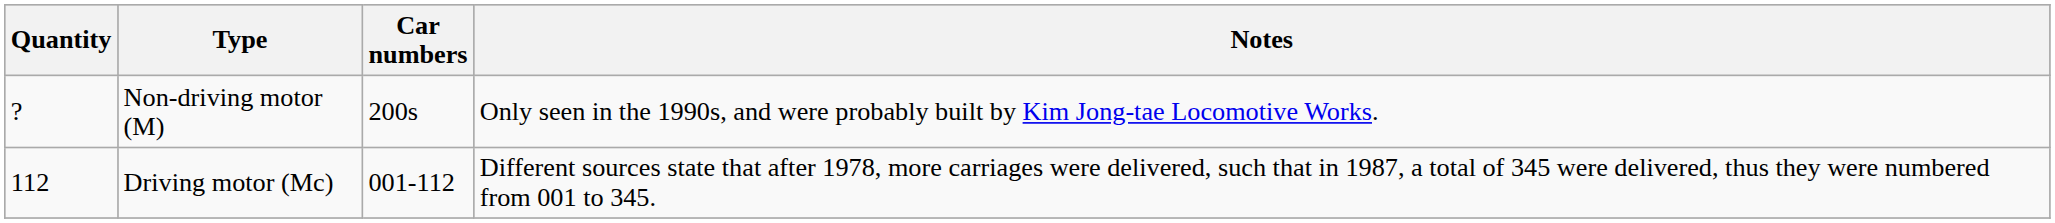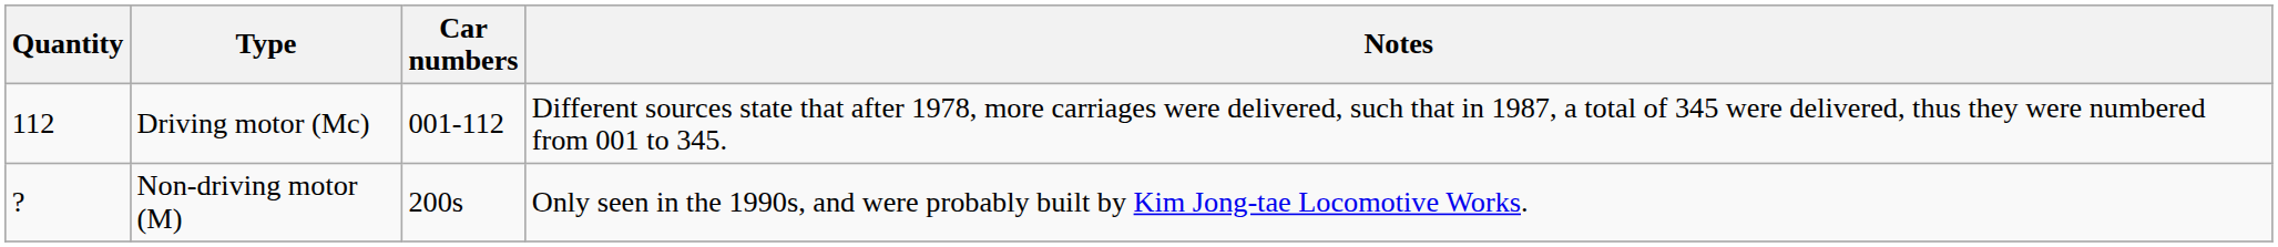 <table class="wikitable">
 <tr>
 <th>Quantity</th>
 <th>Type</th>
 <th>Car<br>numbers</th>
 <th>Notes</th>
 </tr>
 <tr>
+<td>112</td>
+<td>Driving motor (Mc)</td>
+<td>001-112</td>
+<td>Different sources state that after 1978, more carriages were delivered, such that in 1987, a total of 345 were delivered, thus they were numbered from 001 to 345.</td>
+</tr>
+<tr>
 <td>?</td>
 <td>Non-driving motor (M)</td>
 <td>200s</td>
 <td>Only seen in the 1990s, and were probably built by <a href='#'>Kim Jong-tae Locomotive Works</a>.</td>
 </tr>
-<tr>
-<td>112</td>
-<td>Driving motor (Mc)</td>
-<td>001-112</td>
-<td>Different sources state that after 1978, more carriages were delivered, such that in 1987, a total of 345 were delivered, thus they were numbered from 001 to 345.</td>
-</tr>
 </table>
